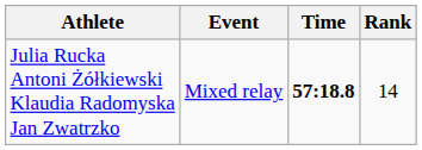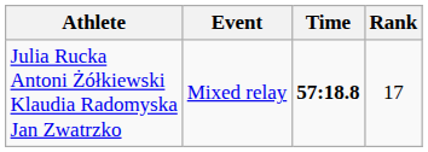 <table class="wikitable" style="font-size:90%">
 <tr>
 <th>Athlete</th>
 <th>Event</th>
 <th>Time</th>
 <th>Rank</th>
 </tr>
 <tr align=center>
 <td align=left><a href='#'>Julia Rucka</a><br><a href='#'>Antoni Żółkiewski</a><br><a href='#'>Klaudia Radomyska</a><br><a href='#'>Jan Zwatrzko</a></td>
 <td align=left><a href='#'>Mixed relay</a></td>
 <td><strong>57:18.8</strong></td>
-<td>14</td>
+<td>17</td>
 </tr>
 </table>
